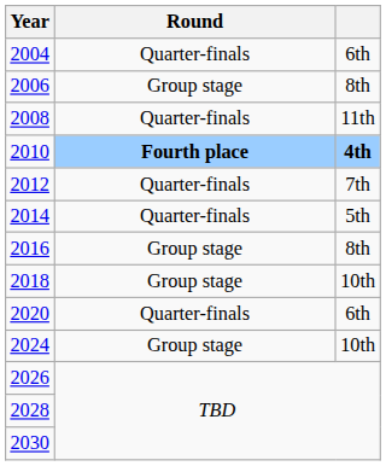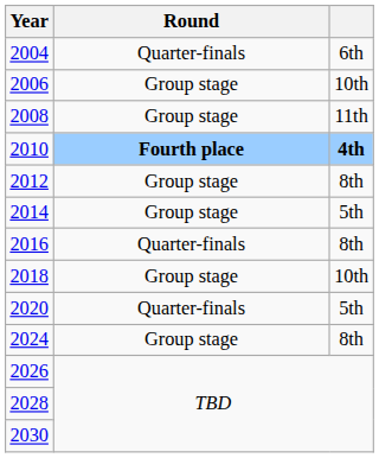 <table class="wikitable" style="text-align: center; font-size:90%">
 <tr>
 <th>Year</th>
 <th style="width:200px">Round</th>
 <th></th>
 </tr>
 <tr>
 <td><a href='#'>2004</a></td>
 <td>Quarter-finals</td>
 <td>6th</td>
 </tr>
 <tr>
 <td><a href='#'>2006</a></td>
 <td>Group stage</td>
-<td>8th</td>
+<td>10th</td>
 </tr>
 <tr>
 <td><a href='#'>2008</a></td>
-<td>Quarter-finals</td>
+<td>Group stage</td>
 <td>11th</td>
 </tr>
 <tr>
 <td><a href='#'>2010</a></td>
 <td bgcolor="9acdff"><strong>Fourth place</strong></td>
 <td bgcolor="9acdff"><strong>4th</strong></td>
 </tr>
 <tr>
 <td><a href='#'>2012</a></td>
-<td>Quarter-finals</td>
-<td>7th</td>
+<td>Group stage</td>
+<td>8th</td>
 </tr>
 <tr>
 <td><a href='#'>2014</a></td>
-<td>Quarter-finals</td>
+<td>Group stage</td>
 <td>5th</td>
 </tr>
 <tr>
 <td><a href='#'>2016</a></td>
-<td>Group stage</td>
+<td>Quarter-finals</td>
 <td>8th</td>
 </tr>
 <tr>
 <td><a href='#'>2018</a></td>
 <td>Group stage</td>
 <td>10th</td>
 </tr>
 <tr>
 <td><a href='#'>2020</a></td>
 <td>Quarter-finals</td>
-<td>6th</td>
+<td>5th</td>
 </tr>
 <tr>
 <td><a href='#'>2024</a></td>
 <td>Group stage</td>
-<td>10th</td>
+<td>8th</td>
 </tr>
 <tr>
 <td><a href='#'>2026</a></td>
 <td colspan="2" rowspan="3"><em>TBD</em></td>
 </tr>
 <tr>
 <td><a href='#'>2028</a></td>
 </tr>
 <tr>
 <td><a href='#'>2030</a></td>
 </tr>
 </table>
